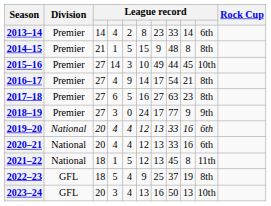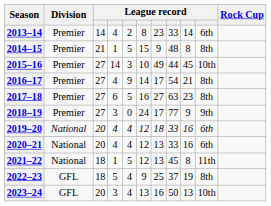 <table class="wikitable sortable plainrowheaders" style="text-align:center;">
 <tr>
 <th rowspan=2 scope=col>Season</th>
 <th rowspan=2 scope=col class=unsortable width=70>Division</th>
 <th colspan=8 scope=col>League record</th>
 <th rowspan=2 scope=col><a href='#'>Rock Cup</a></th>
 </tr>
 <tr>
 <th width=15 scope=col></th>
 <th width=15 scope=col></th>
 <th width=15 scope=col></th>
 <th width=15 scope=col></th>
 <th width=15 scope=col></th>
 <th width=15 scope=col></th>
 <th width=15 scope=col></th>
 <th width=15 scope=col data-sort-type=number></th>
 </tr>
 <tr>
 <th scope=row><a href='#'>2013–14</a></th>
 <td>Premier</td>
 <td>14</td>
 <td>4</td>
 <td>2</td>
 <td>8</td>
 <td>23</td>
 <td>33</td>
 <td>14</td>
 <td>6th</td>
 <td></td>
 </tr>
 <tr>
 <th scope=row><a href='#'>2014–15</a></th>
 <td>Premier</td>
 <td>21</td>
 <td>1</td>
 <td>5</td>
 <td>15</td>
 <td>9</td>
 <td>48</td>
 <td>8</td>
 <td>8th</td>
 <td></td>
 </tr>
 <tr>
 <th scope=row><a href='#'>2015–16</a></th>
 <td>Premier</td>
 <td>27</td>
 <td>14</td>
 <td>3</td>
 <td>10</td>
 <td>49</td>
 <td>44</td>
 <td>45</td>
 <td>10th</td>
 <td></td>
 </tr>
 <tr>
 <th scope=row><a href='#'>2016–17</a></th>
 <td>Premier</td>
 <td>27</td>
 <td>4</td>
 <td>9</td>
 <td>14</td>
 <td>17</td>
 <td>54</td>
 <td>21</td>
 <td>8th</td>
 <td></td>
 </tr>
 <tr>
 <th scope=row><a href='#'>2017–18</a></th>
 <td>Premier</td>
 <td>27</td>
 <td>6</td>
 <td>5</td>
 <td>16</td>
 <td>27</td>
 <td>63</td>
 <td>23</td>
 <td>8th</td>
 <td></td>
 </tr>
 <tr>
 <th scope=row><a href='#'>2018–19</a></th>
 <td>Premier</td>
 <td>27</td>
 <td>3</td>
 <td>0</td>
 <td>24</td>
 <td>17</td>
 <td>77</td>
 <td>9</td>
 <td>9th</td>
 <td></td>
 </tr>
 <tr>
 <th scope=row><a href='#'>2019–20</a></th>
 <td><em>National</em></td>
 <td><em>20</em></td>
 <td><em>4</em></td>
 <td><em>4</em></td>
 <td><em>12</em></td>
-<td><em>13</em></td>
+<td><em>18</em></td>
 <td><em>33</em></td>
 <td><em>16</em></td>
 <td><em>6th</em></td>
 <td></td>
 </tr>
 <tr>
 <th scope=row><a href='#'>2020–21</a></th>
 <td>National</td>
 <td>20</td>
 <td>4</td>
 <td>4</td>
 <td>12</td>
 <td>13</td>
 <td>33</td>
 <td>16</td>
 <td>6th</td>
 <td></td>
 </tr>
 <tr>
 <th scope=row><a href='#'>2021–22</a></th>
 <td>National</td>
 <td>18</td>
 <td>1</td>
 <td>5</td>
 <td>12</td>
 <td>13</td>
 <td>45</td>
 <td>8</td>
 <td>11th</td>
 <td></td>
 </tr>
 <tr>
 <th scope=row><a href='#'>2022–23</a></th>
 <td>GFL</td>
 <td>18</td>
 <td>5</td>
 <td>4</td>
 <td>9</td>
 <td>25</td>
 <td>37</td>
 <td>19</td>
 <td>8th</td>
 <td></td>
 </tr>
 <tr>
 <th scope=row><a href='#'>2023–24</a></th>
 <td>GFL</td>
 <td>20</td>
 <td>3</td>
 <td>4</td>
 <td>13</td>
 <td>16</td>
 <td>50</td>
 <td>13</td>
 <td>10th</td>
 <td></td>
 </tr>
 </table>
